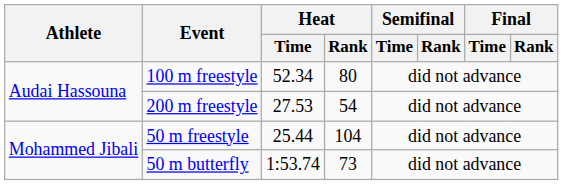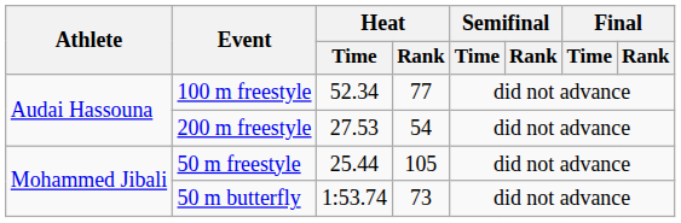 <table class="wikitable" style="text-align:center; font-size:90%">
 <tr>
 <th rowspan="2">Athlete</th>
 <th rowspan="2">Event</th>
 <th colspan="2">Heat</th>
 <th colspan="2">Semifinal</th>
 <th colspan="2">Final</th>
 </tr>
 <tr style="font-size:95%">
 <th>Time</th>
 <th>Rank</th>
 <th>Time</th>
 <th>Rank</th>
 <th>Time</th>
 <th>Rank</th>
 </tr>
 <tr>
 <td align=left rowspan=2><a href='#'>Audai Hassouna</a></td>
 <td align=left><a href='#'>100 m freestyle</a></td>
 <td>52.34</td>
-<td>80</td>
+<td>77</td>
 <td colspan=4>did not advance</td>
 </tr>
 <tr>
 <td align=left><a href='#'>200 m freestyle</a></td>
 <td>27.53</td>
 <td>54</td>
 <td colspan=4>did not advance</td>
 </tr>
 <tr>
 <td align=left rowspan=2><a href='#'>Mohammed Jibali</a></td>
 <td align=left><a href='#'>50 m freestyle</a></td>
 <td>25.44</td>
-<td>104</td>
+<td>105</td>
 <td colspan=4>did not advance</td>
 </tr>
 <tr>
 <td align=left><a href='#'>50 m butterfly</a></td>
 <td>1:53.74</td>
 <td>73</td>
 <td colspan=4>did not advance</td>
 </tr>
 </table>
